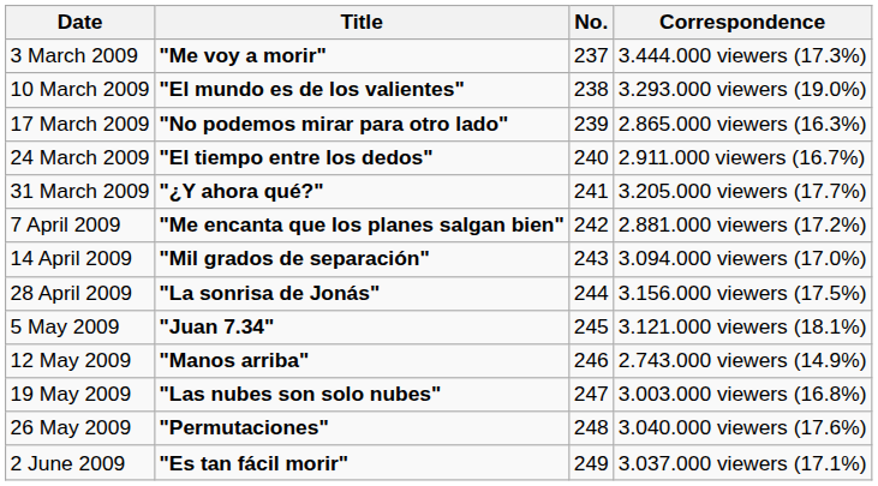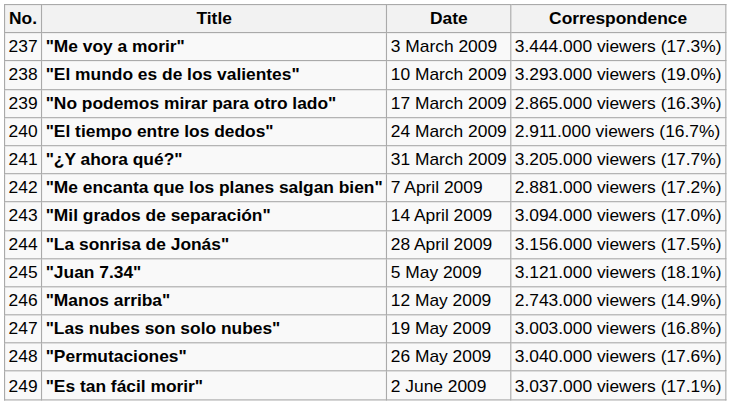 <table class="sortable wikitable" style="font-size:97%">
 <tr>
+<th>No.</th>
+<th>Title</th>
 <th>Date</th>
-<th>Title</th>
-<th>No.</th>
 <th>Correspondence</th>
 </tr>
 <tr>
+<td>237</td>
+<td><strong>"Me voy a morir"</strong></td>
 <td>3 March 2009</td>
-<td><strong>"Me voy a morir"</strong></td>
-<td>237</td>
 <td>3.444.000 viewers (17.3%)</td>
 </tr>
 <tr>
+<td>238</td>
+<td><strong>"El mundo es de los valientes"</strong></td>
 <td>10 March 2009</td>
-<td><strong>"El mundo es de los valientes"</strong></td>
-<td>238</td>
 <td>3.293.000 viewers (19.0%)</td>
 </tr>
 <tr>
+<td>239</td>
+<td><strong>"No podemos mirar para otro lado"</strong></td>
 <td>17 March 2009</td>
-<td><strong>"No podemos mirar para otro lado"</strong></td>
-<td>239</td>
 <td>2.865.000 viewers (16.3%)</td>
 </tr>
 <tr>
+<td>240</td>
+<td><strong>"El tiempo entre los dedos"</strong></td>
 <td>24 March 2009</td>
-<td><strong>"El tiempo entre los dedos"</strong></td>
-<td>240</td>
 <td>2.911.000 viewers (16.7%)</td>
 </tr>
 <tr>
+<td>241</td>
+<td><strong>"¿Y ahora qué?"</strong></td>
 <td>31 March 2009</td>
-<td><strong>"¿Y ahora qué?"</strong></td>
-<td>241</td>
 <td>3.205.000 viewers (17.7%)</td>
 </tr>
 <tr>
+<td>242</td>
+<td><strong>"Me encanta que los planes salgan bien"</strong></td>
 <td>7 April 2009</td>
-<td><strong>"Me encanta que los planes salgan bien"</strong></td>
-<td>242</td>
 <td>2.881.000 viewers (17.2%)</td>
 </tr>
 <tr>
+<td>243</td>
+<td><strong>"Mil grados de separación"</strong></td>
 <td>14 April 2009</td>
-<td><strong>"Mil grados de separación"</strong></td>
-<td>243</td>
 <td>3.094.000 viewers (17.0%)</td>
 </tr>
 <tr>
+<td>244</td>
+<td><strong>"La sonrisa de Jonás"</strong></td>
 <td>28 April 2009</td>
-<td><strong>"La sonrisa de Jonás"</strong></td>
-<td>244</td>
 <td>3.156.000 viewers (17.5%)</td>
 </tr>
 <tr>
+<td>245</td>
+<td><strong>"Juan 7.34"</strong></td>
 <td>5 May 2009</td>
-<td><strong>"Juan 7.34"</strong></td>
-<td>245</td>
 <td>3.121.000 viewers (18.1%)</td>
 </tr>
 <tr>
+<td>246</td>
+<td><strong>"Manos arriba"</strong></td>
 <td>12 May 2009</td>
-<td><strong>"Manos arriba"</strong></td>
-<td>246</td>
 <td>2.743.000 viewers (14.9%)</td>
 </tr>
 <tr>
+<td>247</td>
+<td><strong>"Las nubes son solo nubes"</strong></td>
 <td>19 May 2009</td>
-<td><strong>"Las nubes son solo nubes"</strong></td>
-<td>247</td>
 <td>3.003.000 viewers (16.8%)</td>
 </tr>
 <tr>
+<td>248</td>
+<td><strong>"Permutaciones"</strong></td>
 <td>26 May 2009</td>
-<td><strong>"Permutaciones"</strong></td>
-<td>248</td>
 <td>3.040.000 viewers (17.6%)</td>
 </tr>
 <tr>
+<td>249</td>
+<td><strong>"Es tan fácil morir"</strong></td>
 <td>2 June 2009</td>
-<td><strong>"Es tan fácil morir"</strong></td>
-<td>249</td>
 <td>3.037.000 viewers (17.1%)</td>
 </tr>
 </table>
